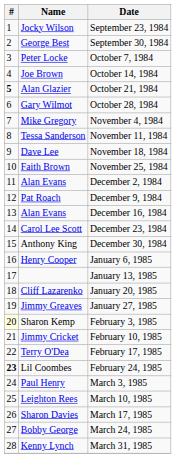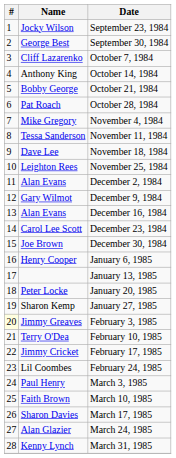 <table class="wikitable">
 <tr>
 <th>#</th>
 <th>Name</th>
 <th>Date</th>
 </tr>
 <tr>
 <td>1</td>
 <td><a href='#'>Jocky Wilson</a></td>
 <td>September 23, 1984</td>
 </tr>
 <tr>
 <td>2</td>
 <td><a href='#'>George Best</a></td>
 <td>September 30, 1984</td>
 </tr>
 <tr>
 <td>3</td>
-<td><a href='#'>Peter Locke</a></td>
+<td><a href='#'>Cliff Lazarenko</a></td>
 <td>October 7, 1984</td>
 </tr>
 <tr>
 <td>4</td>
-<td><a href='#'>Joe Brown</a></td>
+<td>Anthony King</td>
 <td>October 14, 1984</td>
 </tr>
 <tr>
-<td><strong>5</strong></td>
-<td><a href='#'>Alan Glazier</a></td>
+<td>5</td>
+<td><a href='#'>Bobby George</a></td>
 <td>October 21, 1984</td>
 </tr>
 <tr>
 <td>6</td>
-<td><a href='#'>Gary Wilmot</a></td>
+<td><a href='#'>Pat Roach</a></td>
 <td>October 28, 1984</td>
 </tr>
 <tr>
 <td>7</td>
 <td><a href='#'>Mike Gregory</a></td>
 <td>November 4, 1984</td>
 </tr>
 <tr>
 <td>8</td>
 <td><a href='#'>Tessa Sanderson</a></td>
 <td>November 11, 1984</td>
 </tr>
 <tr>
 <td>9</td>
 <td><a href='#'>Dave Lee</a></td>
 <td>November 18, 1984</td>
 </tr>
 <tr>
 <td>10</td>
-<td><a href='#'>Faith Brown</a></td>
+<td><a href='#'>Leighton Rees</a></td>
 <td>November 25, 1984</td>
 </tr>
 <tr>
 <td>11</td>
 <td><a href='#'>Alan Evans</a></td>
 <td>December 2, 1984</td>
 </tr>
 <tr>
 <td>12</td>
-<td><a href='#'>Pat Roach</a></td>
+<td><a href='#'>Gary Wilmot</a></td>
 <td>December 9, 1984</td>
 </tr>
 <tr>
 <td>13</td>
 <td><a href='#'>Alan Evans</a></td>
 <td>December 16, 1984</td>
 </tr>
 <tr>
 <td>14</td>
 <td><a href='#'>Carol Lee Scott</a></td>
 <td>December 23, 1984</td>
 </tr>
 <tr>
 <td>15</td>
-<td>Anthony King</td>
+<td><a href='#'>Joe Brown</a></td>
 <td>December 30, 1984</td>
 </tr>
 <tr>
 <td>16</td>
 <td><a href='#'>Henry Cooper</a></td>
 <td>January 6, 1985</td>
 </tr>
 <tr>
 <td>17</td>
 <td></td>
 <td>January 13, 1985</td>
 </tr>
 <tr>
 <td>18</td>
-<td><a href='#'>Cliff Lazarenko</a></td>
+<td><a href='#'>Peter Locke</a></td>
 <td>January 20, 1985</td>
 </tr>
 <tr>
 <td>19</td>
-<td><a href='#'>Jimmy Greaves</a></td>
+<td>Sharon Kemp</td>
 <td>January 27, 1985</td>
 </tr>
 <tr>
 <td style="background: lightyellow;">20</td>
-<td>Sharon Kemp</td>
+<td><a href='#'>Jimmy Greaves</a></td>
 <td>February 3, 1985</td>
 </tr>
 <tr>
 <td>21</td>
-<td><a href='#'>Jimmy Cricket</a></td>
+<td><a href='#'>Terry O'Dea</a></td>
 <td>February 10, 1985</td>
 </tr>
 <tr>
 <td>22</td>
-<td><a href='#'>Terry O'Dea</a></td>
+<td><a href='#'>Jimmy Cricket</a></td>
 <td>February 17, 1985</td>
 </tr>
 <tr>
-<td><strong>23</strong></td>
+<td>23</td>
 <td>Lil Coombes</td>
 <td>February 24, 1985</td>
 </tr>
 <tr>
 <td>24</td>
 <td><a href='#'>Paul Henry</a></td>
 <td>March 3, 1985</td>
 </tr>
 <tr>
 <td>25</td>
-<td><a href='#'>Leighton Rees</a></td>
+<td><a href='#'>Faith Brown</a></td>
 <td>March 10, 1985</td>
 </tr>
 <tr>
 <td>26</td>
 <td><a href='#'>Sharon Davies</a></td>
 <td>March 17, 1985</td>
 </tr>
 <tr>
 <td>27</td>
-<td><a href='#'>Bobby George</a></td>
+<td><a href='#'>Alan Glazier</a></td>
 <td>March 24, 1985</td>
 </tr>
 <tr>
 <td>28</td>
 <td><a href='#'>Kenny Lynch</a></td>
 <td>March 31, 1985</td>
 </tr>
 <tr>
 </tr>
 </table>
